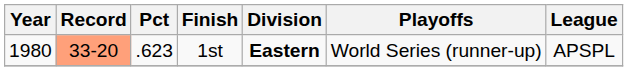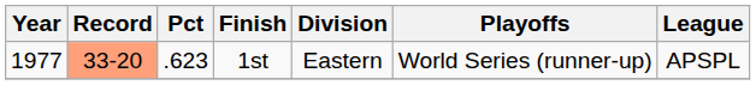 <table class="wikitable">
 <tr style="background: #F2F2F2;">
 <th>Year</th>
 <th>Record</th>
 <th>Pct</th>
 <th>Finish</th>
 <th>Division</th>
 <th>Playoffs</th>
 <th>League</th>
 </tr>
 <tr align=center>
-<td>1980</td>
+<td>1977</td>
 <td style="background: lightsalmon;">33-20</td>
 <td>.623</td>
 <td>1st</td>
-<td><strong>Eastern</strong></td>
+<td>Eastern</td>
 <td>World Series (runner-up)</td>
 <td>APSPL</td>
 </tr>
 <tr align=center>
 </tr>
 </table>
